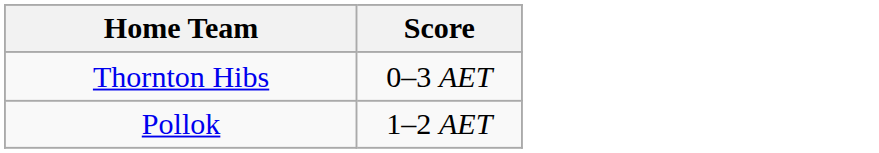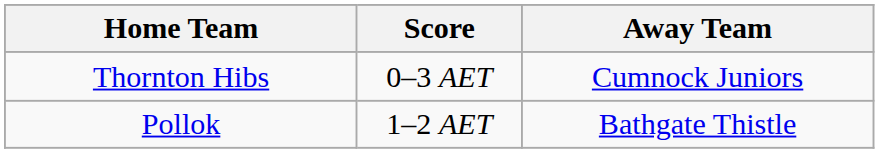 <table class="wikitable" style="text-align: center">
 <tr>
 <th width=180>Home Team</th>
 <th width=80>Score</th>
+<th width=180>Away Team</th>
 </tr>
 <tr>
 <td><a href='#'>Thornton Hibs</a></td>
 <td>0–3 <em>AET</em></td>
+<td><a href='#'>Cumnock Juniors</a></td>
 </tr>
 <tr>
 <td><a href='#'>Pollok</a></td>
 <td>1–2 <em>AET</em></td>
+<td><a href='#'>Bathgate Thistle</a></td>
 </tr>
 </table>
